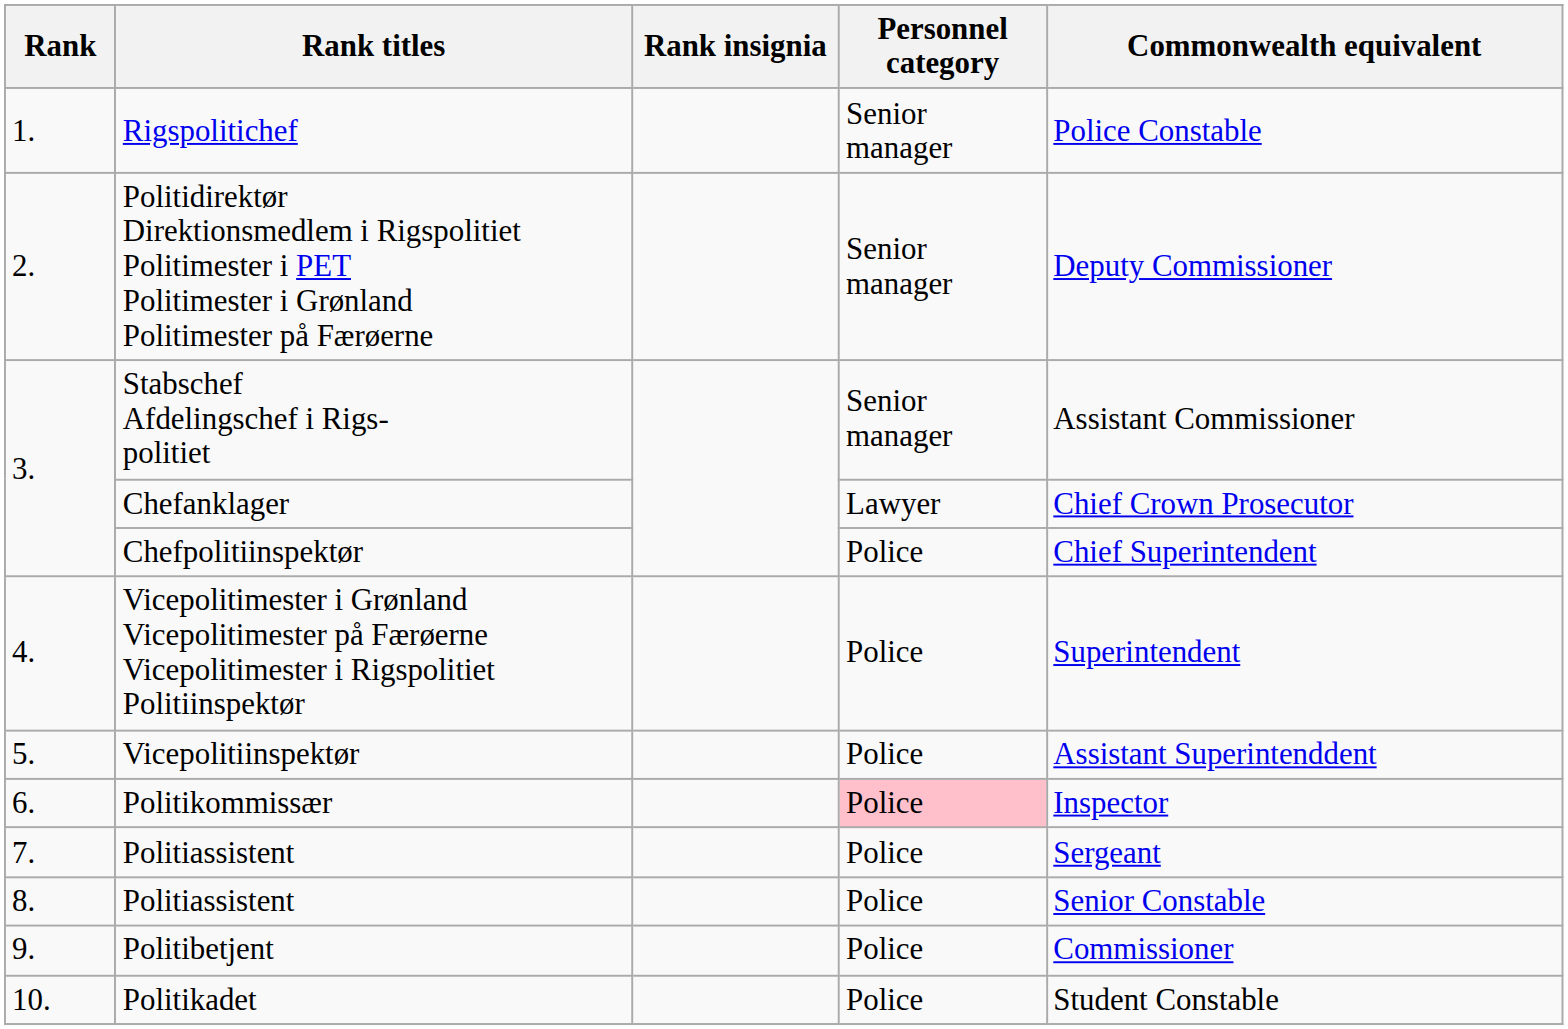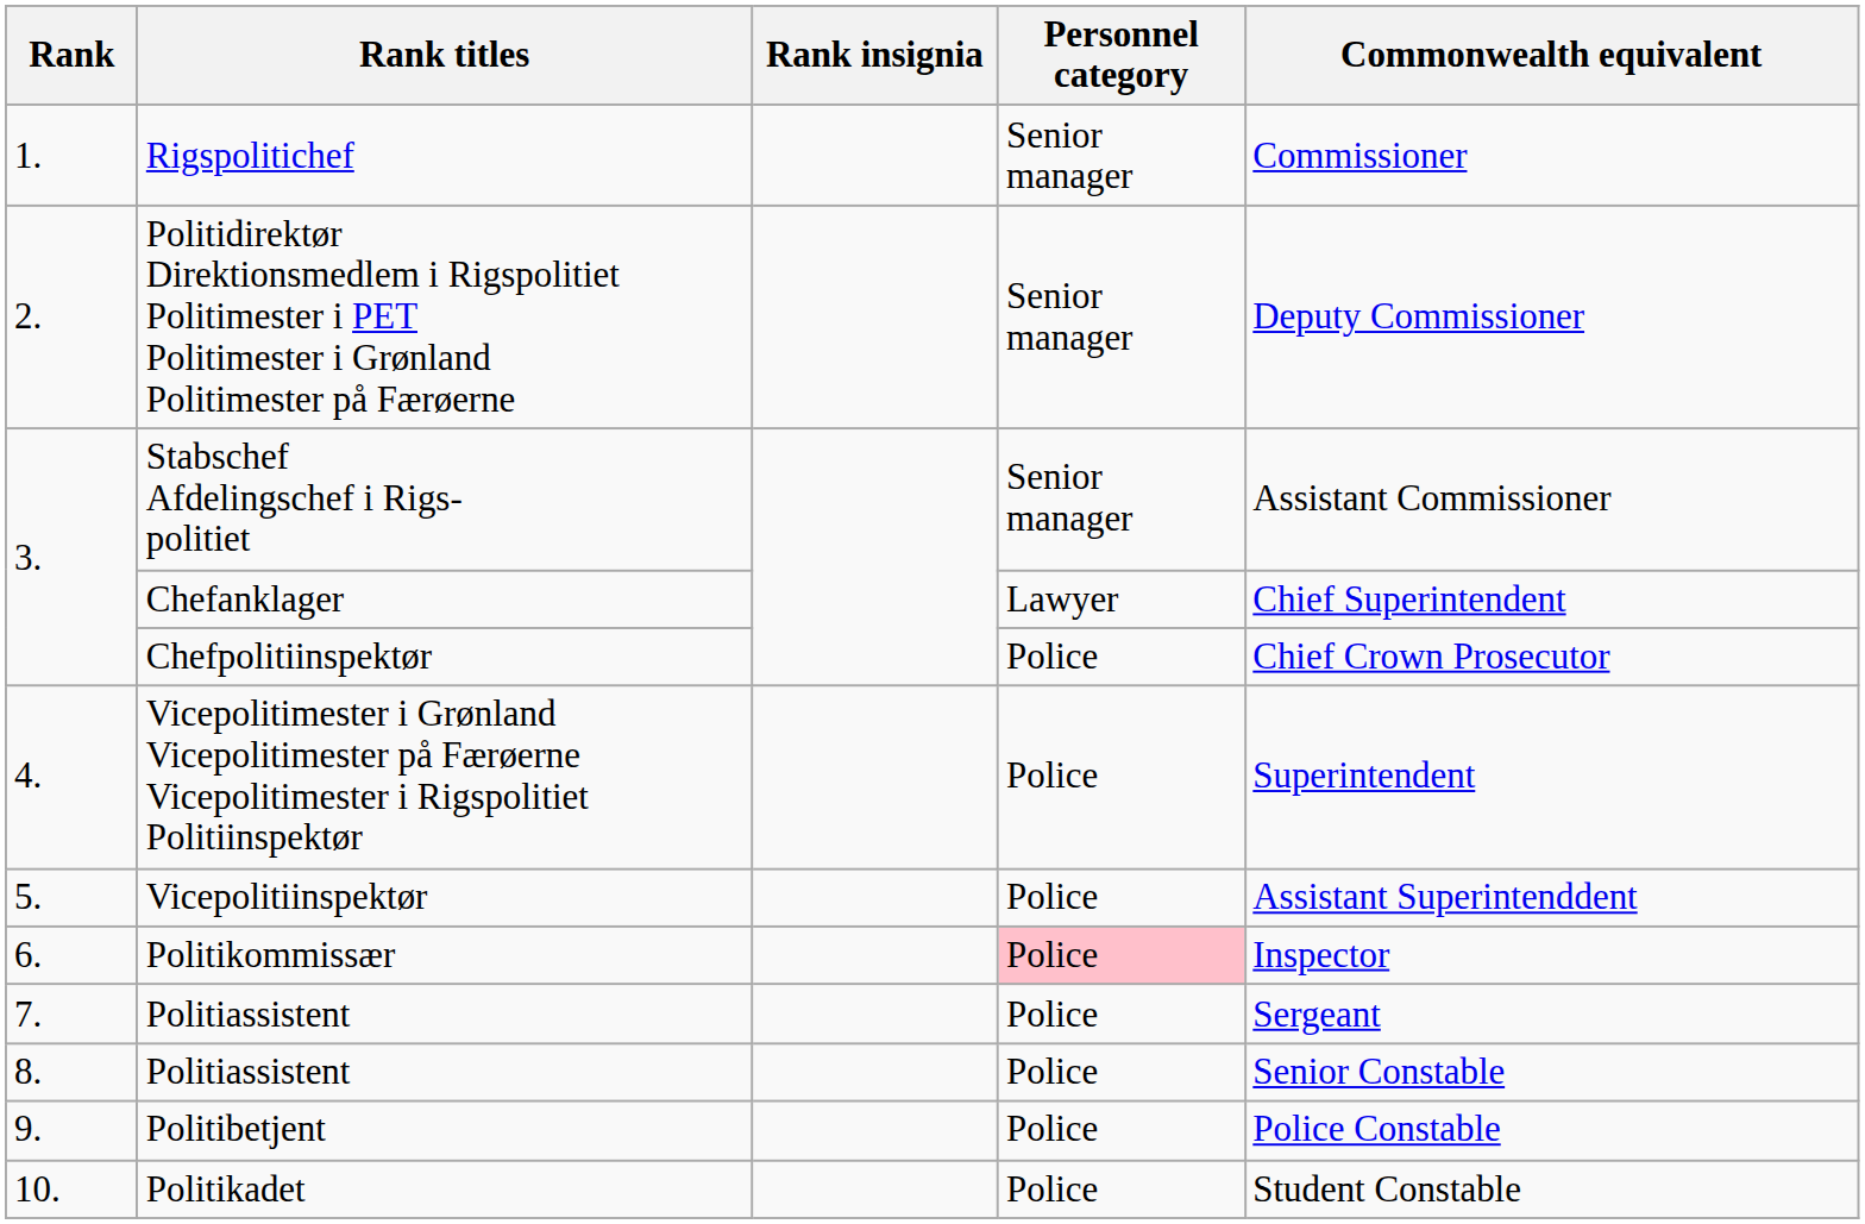 <table class="wikitable">
 <tr>
 <th align="left" width="50"><strong>Rank</strong></th>
 <th align="left" width="260">Rank titles</th>
 <th align="left" width="100">Rank insignia</th>
 <th align="left" width="100">Personnel category</th>
 <th align="left" width="260">Commonwealth equivalent</th>
 </tr>
 <tr>
 <td>1.</td>
 <td><a href='#'>Rigspolitichef</a></td>
 <td align="center"></td>
 <td>Senior manager</td>
-<td><a href='#'>Police Constable</a></td>
+<td><a href='#'>Commissioner</a></td>
 </tr>
 <tr>
 <td>2.</td>
 <td>Politidirektør<br>Direktionsmedlem i Rigspolitiet<br>Politimester i <a href='#'>PET</a><br>Politimester i Grønland<br>Politimester på Færøerne</td>
 <td align="center"></td>
 <td>Senior manager</td>
 <td><a href='#'>Deputy Commissioner</a></td>
 </tr>
 <tr>
 <td rowspan="3">3.</td>
 <td>Stabschef<br>Afdelingschef i Rigs-<br>politiet</td>
 <td align="center" rowspan="3"></td>
 <td>Senior manager</td>
 <td>Assistant Commissioner</td>
 </tr>
 <tr>
 <td>Chefanklager</td>
 <td>Lawyer</td>
-<td><a href='#'>Chief Crown Prosecutor</a></td>
+<td><a href='#'>Chief Superintendent</a></td>
 </tr>
 <tr>
 <td>Chefpolitiinspektør</td>
 <td>Police</td>
-<td><a href='#'>Chief Superintendent</a></td>
+<td><a href='#'>Chief Crown Prosecutor</a></td>
 </tr>
 <tr>
 <td>4.</td>
 <td>Vicepolitimester i Grønland<br>Vicepolitimester på Færøerne<br>Vicepolitimester i Rigspolitiet<br>Politiinspektør</td>
 <td align="center"></td>
 <td>Police</td>
 <td><a href='#'>Superintendent</a></td>
 </tr>
 <tr>
 <td>5.</td>
 <td>Vicepolitiinspektør</td>
 <td align="center"></td>
 <td>Police</td>
 <td><a href='#'>Assistant Superintenddent</a></td>
 </tr>
 <tr>
 <td>6.</td>
 <td>Politikommissær</td>
 <td align="center"></td>
 <td style="background: pink;">Police</td>
 <td><a href='#'>Inspector</a></td>
 </tr>
 <tr>
 <td>7.</td>
 <td>Politiassistent</td>
 <td align="center"></td>
 <td>Police</td>
 <td><a href='#'>Sergeant</a></td>
 </tr>
 <tr>
 <td>8.</td>
 <td>Politiassistent</td>
 <td align="center"></td>
 <td>Police</td>
 <td><a href='#'>Senior Constable</a></td>
 </tr>
 <tr>
 <td>9.</td>
 <td>Politibetjent</td>
 <td align="center"></td>
 <td>Police</td>
-<td><a href='#'>Commissioner</a></td>
+<td><a href='#'>Police Constable</a></td>
 </tr>
 <tr>
 <td>10.</td>
 <td>Politikadet</td>
 <td align="center"></td>
 <td>Police</td>
 <td>Student Constable</td>
 </tr>
 </table>
